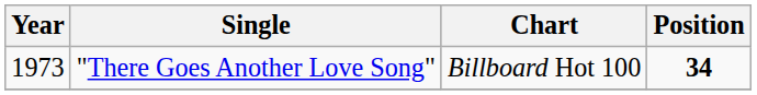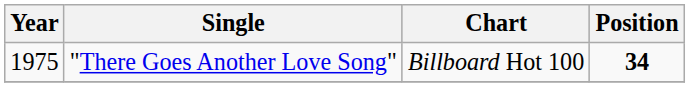 <table class="wikitable">
 <tr>
 <th>Year</th>
 <th>Single</th>
 <th>Chart</th>
 <th>Position</th>
 </tr>
 <tr>
-<td>1973</td>
+<td>1975</td>
 <td>"<a href='#'>There Goes Another Love Song</a>"</td>
 <td><em>Billboard</em> Hot 100</td>
 <td align="center"><strong>34</strong></td>
 </tr>
 <tr>
 </tr>
 </table>
